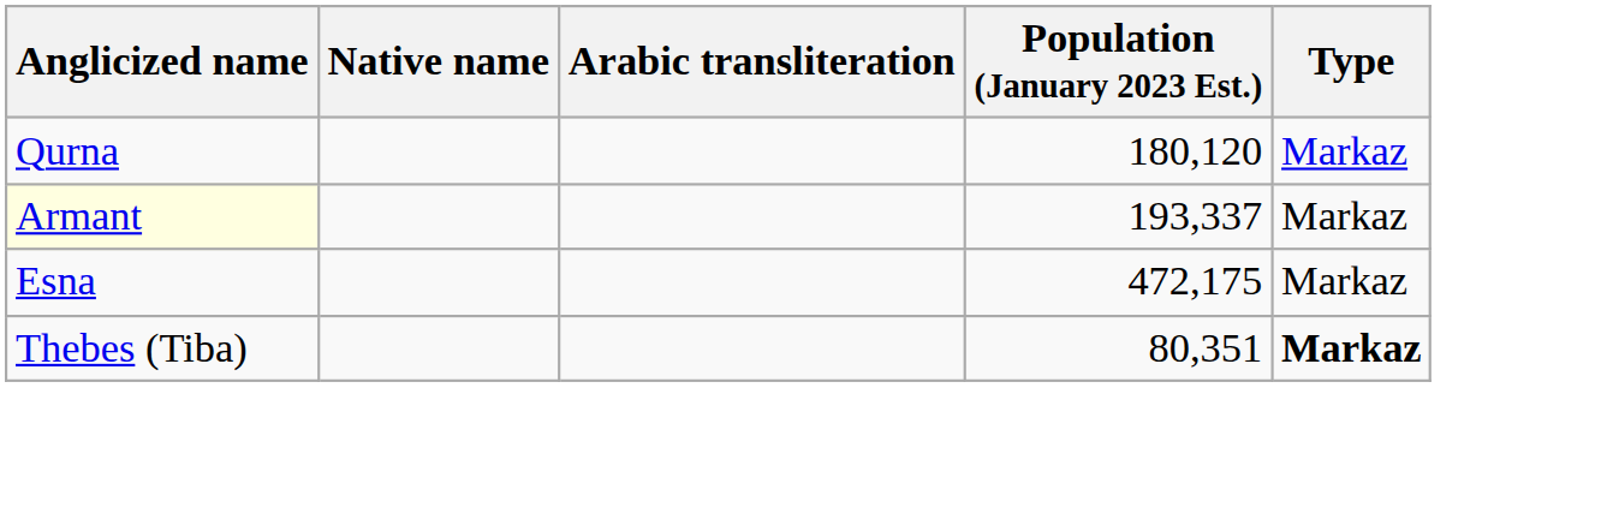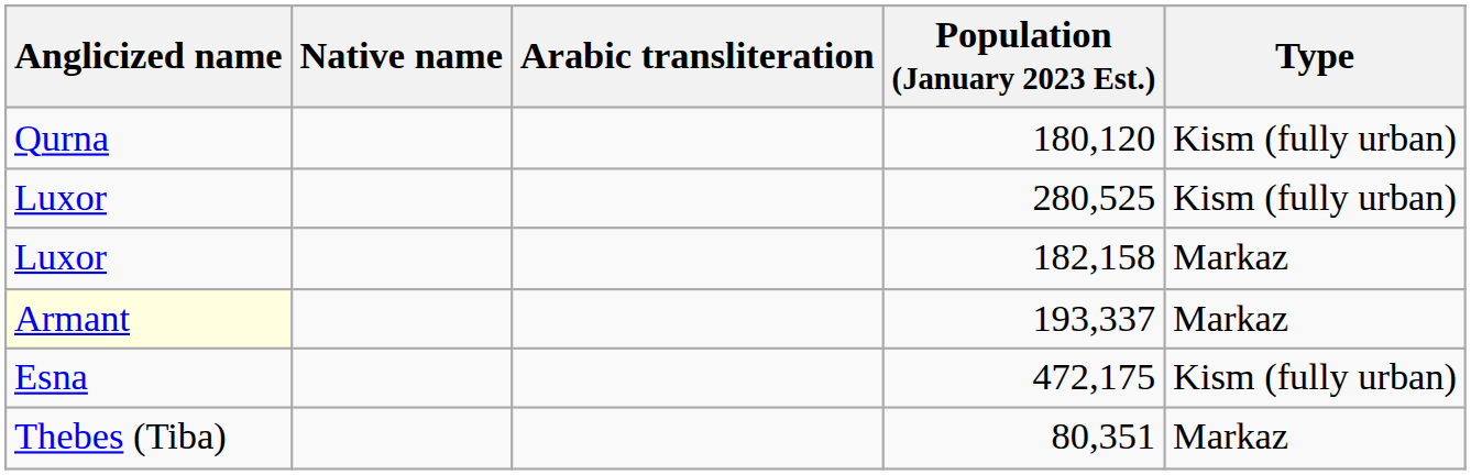 <table class="sortable wikitable plainrowheaders">
 <tr>
 <th>Anglicized name</th>
 <th>Native name</th>
 <th>Arabic transliteration</th>
 <th>Population<br><small>(January 2023 Est.)</small></th>
 <th>Type</th>
 </tr>
 <tr>
 <td><a href='#'>Qurna</a></td>
 <td style="text-align:right;"></td>
 <td></td>
 <td style="text-align:right;">180,120</td>
-<td><a href='#'>Markaz</a></td>
+<td>Kism (fully urban)</td>
+</tr>
+<tr>
+<td><a href='#'>Luxor</a></td>
+<td style="text-align:right;"></td>
+<td></td>
+<td style="text-align:right;">280,525</td>
+<td>Kism (fully urban)</td>
+</tr>
+<tr>
+<td><a href='#'>Luxor</a></td>
+<td style="text-align:right;"></td>
+<td></td>
+<td style="text-align:right;">182,158</td>
+<td>Markaz</td>
 </tr>
 <tr>
 <td style="background: lightyellow;"><a href='#'>Armant</a></td>
 <td style="text-align:right;"></td>
 <td></td>
 <td style="text-align:right;">193,337</td>
 <td>Markaz</td>
 </tr>
 <tr>
 <td><a href='#'>Esna</a></td>
 <td style="text-align:right;"></td>
 <td></td>
 <td style="text-align:right;">472,175</td>
-<td>Markaz</td>
+<td>Kism (fully urban)</td>
 </tr>
 <tr>
 <td><a href='#'>Thebes</a> (Tiba)</td>
 <td style="text-align:right;"></td>
 <td></td>
 <td style="text-align:right;">80,351</td>
-<td><strong>Markaz</strong></td>
+<td>Markaz</td>
 </tr>
 </table>
